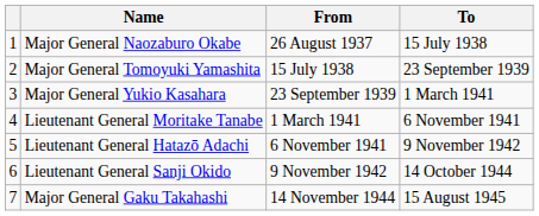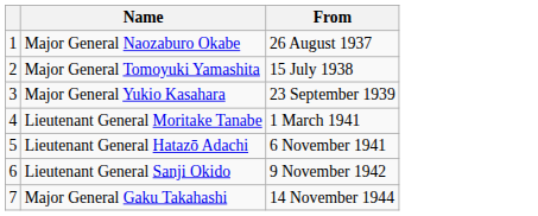 <table class=wikitable>
 <tr>
 <th></th>
 <th>Name</th>
 <th>From</th>
-<th>To</th>
 </tr>
 <tr>
 <td>1</td>
 <td>Major General <a href='#'>Naozaburo Okabe</a></td>
 <td>26 August 1937</td>
-<td>15 July 1938</td>
 </tr>
 <tr>
 <td>2</td>
 <td>Major General <a href='#'>Tomoyuki Yamashita</a></td>
 <td>15 July 1938</td>
-<td>23 September 1939</td>
 </tr>
 <tr>
 <td>3</td>
 <td>Major General <a href='#'>Yukio Kasahara</a></td>
 <td>23 September 1939</td>
-<td>1 March 1941</td>
 </tr>
 <tr>
 <td>4</td>
 <td>Lieutenant General <a href='#'>Moritake Tanabe</a></td>
 <td>1 March 1941</td>
-<td>6 November 1941</td>
 </tr>
 <tr>
 <td>5</td>
 <td>Lieutenant General <a href='#'>Hatazō Adachi</a></td>
 <td>6 November 1941</td>
-<td>9 November 1942</td>
 </tr>
 <tr>
 <td>6</td>
 <td>Lieutenant General <a href='#'>Sanji Okido</a></td>
 <td>9 November 1942</td>
-<td>14 October 1944</td>
 </tr>
 <tr>
 <td>7</td>
 <td>Major General <a href='#'>Gaku Takahashi</a></td>
 <td>14 November 1944</td>
-<td>15 August 1945</td>
 </tr>
 </table>
